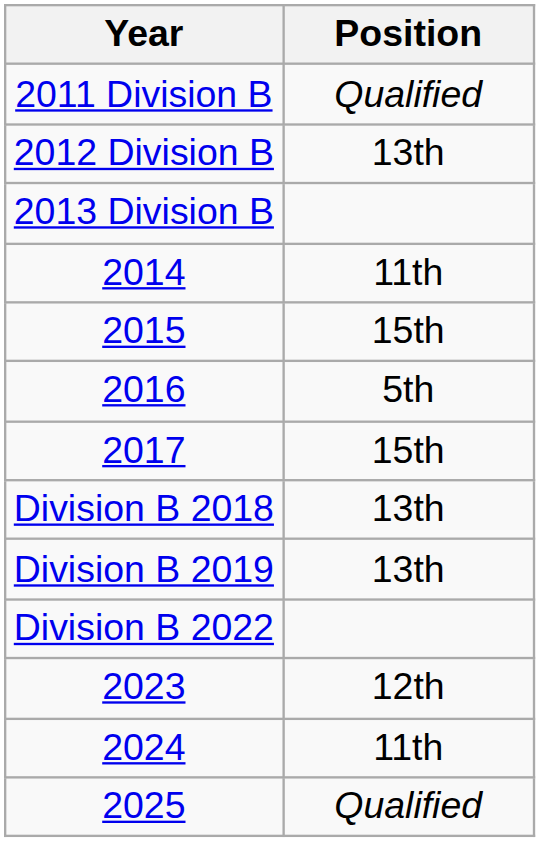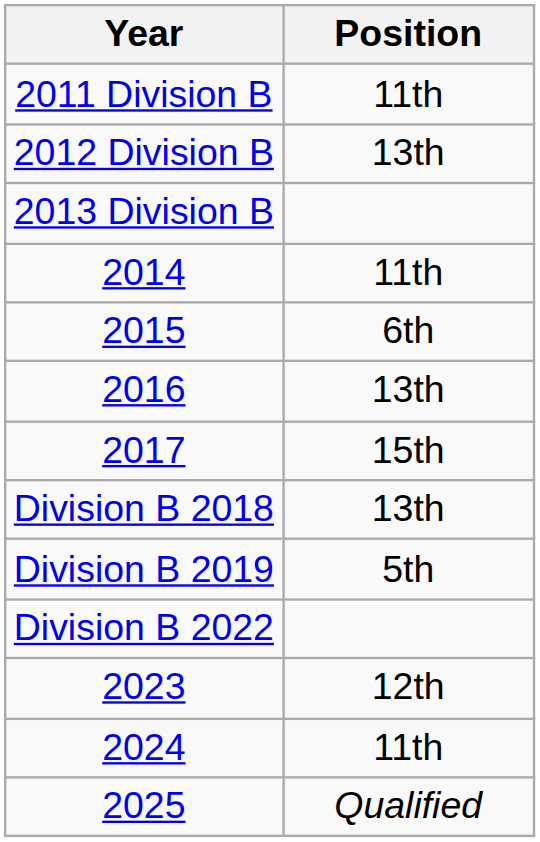 <table class="wikitable" style="text-align: center;">
 <tr>
 <th>Year</th>
 <th width="100">Position</th>
 </tr>
 <tr>
 <td> <a href='#'>2011 Division B</a></td>
-<td><em>Qualified</em></td>
+<td>11th</td>
 </tr>
 <tr>
 <td> <a href='#'>2012 Division B</a></td>
 <td>13th</td>
 </tr>
 <tr>
 <td> <a href='#'>2013 Division B</a></td>
 <td></td>
 </tr>
 <tr>
 <td> <a href='#'>2014</a></td>
 <td>11th</td>
 </tr>
 <tr>
 <td> <a href='#'>2015</a></td>
-<td>15th</td>
+<td>6th</td>
 </tr>
 <tr>
 <td> <a href='#'>2016</a></td>
-<td>5th</td>
+<td>13th</td>
 </tr>
 <tr>
 <td> <a href='#'>2017</a></td>
 <td>15th</td>
 </tr>
 <tr>
 <td> <a href='#'>Division B 2018</a></td>
 <td>13th</td>
 </tr>
 <tr>
 <td> <a href='#'>Division B 2019</a></td>
-<td>13th</td>
+<td>5th</td>
 </tr>
 <tr>
 <td> <a href='#'>Division B 2022</a></td>
 <td></td>
 </tr>
 <tr>
 <td> <a href='#'>2023</a></td>
 <td>12th</td>
 </tr>
 <tr>
 <td> <a href='#'>2024</a></td>
 <td>11th</td>
 </tr>
 <tr>
 <td> <a href='#'>2025</a></td>
 <td><em>Qualified</em></td>
 </tr>
 </table>
